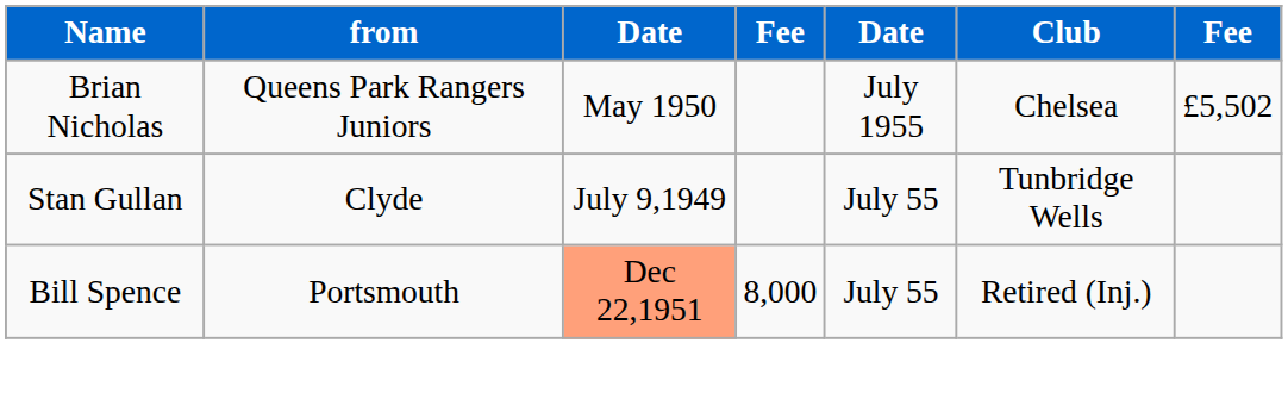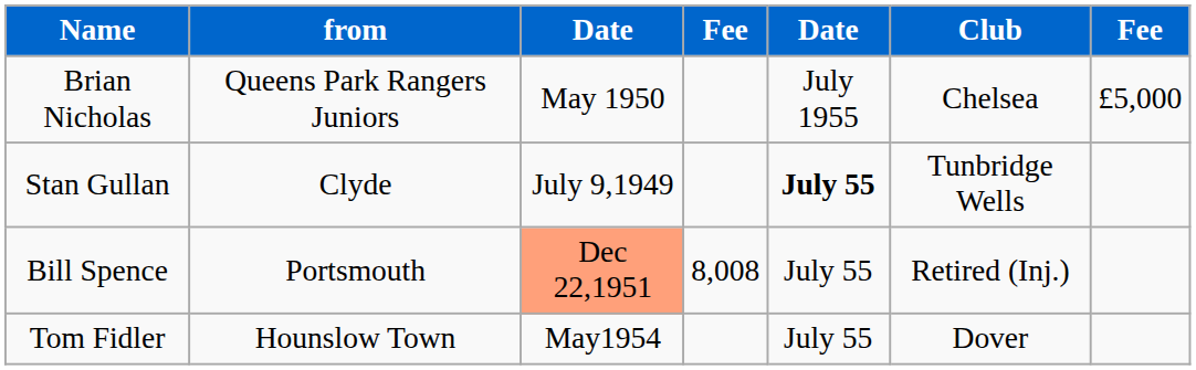 <table class="wikitable" style="text-align:center; font-size:90%; width:90%;">
 <tr>
 <th style="background:#0066CC; color:#FFFFFF; text-align:center;"><strong>Name</strong></th>
 <th style="background:#0066CC; color:#FFFFFF; text-align:center;">from</th>
 <th style="background:#0066CC; color:#FFFFFF; text-align:center;">Date</th>
 <th style="background:#0066CC; color:#FFFFFF; text-align:center;">Fee</th>
 <th style="background:#0066CC; color:#FFFFFF; text-align:center;"><strong>Date</strong></th>
 <th style="background:#0066CC; color:#FFFFFF; text-align:center;">Club</th>
 <th style="background:#0066CC; color:#FFFFFF; text-align:center;">Fee</th>
 </tr>
 <tr>
 <td>Brian Nicholas</td>
 <td>Queens Park Rangers Juniors</td>
 <td>May 1950</td>
 <td></td>
 <td>July 1955</td>
 <td>Chelsea</td>
-<td>£5,502</td>
+<td>£5,000</td>
 </tr>
 <tr>
 <td>Stan Gullan</td>
 <td>Clyde</td>
 <td>July 9,1949</td>
 <td></td>
-<td>July 55</td>
+<td><strong>July 55</strong></td>
 <td>Tunbridge Wells</td>
 <td></td>
 </tr>
 <tr>
 <td>Bill Spence</td>
 <td>Portsmouth</td>
 <td style="background: lightsalmon;">Dec 22,1951</td>
-<td>8,000</td>
+<td>8,008</td>
 <td>July 55</td>
 <td>Retired (Inj.)</td>
 <td></td>
 </tr>
+<tr>
+<td>Tom Fidler</td>
+<td>Hounslow Town</td>
+<td>May1954</td>
+<td></td>
+<td>July 55</td>
+<td>Dover</td>
+<td></td>
+</tr>
 </table>
